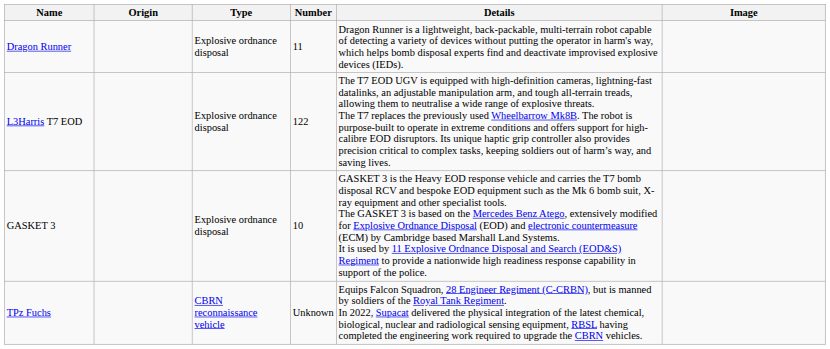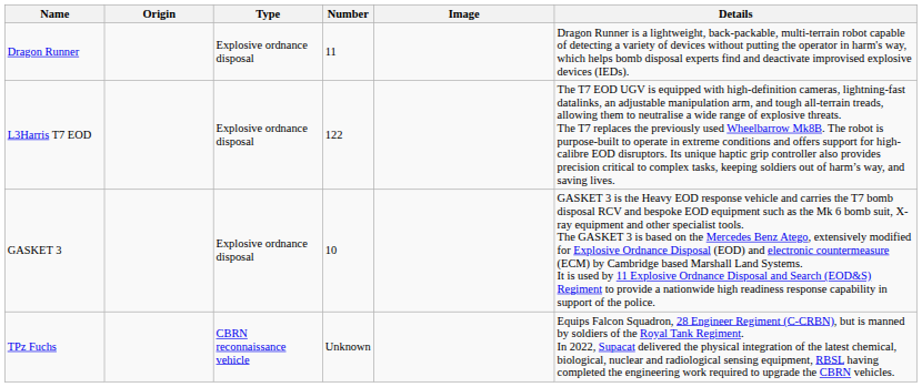 <table class="wikitable" style="margin:auto; width:100%;">
 <tr>
 <th style="text-align: center; width:11%;">Name</th>
 <th style="text-align: center; width:12%;">Origin</th>
 <th style="text-align: center; width:12%;">Type</th>
 <th style="text-align: center; width:2%;">Number</th>
+<th style="text-align: center; width:20%;">Image</th>
 <th style="text-align: center; width:40%;">Details</th>
-<th style="text-align: center; width:20%;">Image</th>
 </tr>
 <tr>
 <td><a href='#'>Dragon Runner</a></td>
 <td></td>
 <td>Explosive ordnance disposal</td>
 <td>11</td>
+<td></td>
 <td>Dragon Runner is a lightweight, back-packable, multi-terrain robot capable of detecting a variety of devices without putting the operator in harm's way, which helps bomb disposal experts find and deactivate improvised explosive devices (IEDs).</td>
-<td></td>
 </tr>
 <tr>
 <td><a href='#'>L3Harris</a> T7 EOD</td>
 <td></td>
 <td>Explosive ordnance disposal</td>
 <td>122</td>
+<td></td>
 <td>The T7 EOD UGV is equipped with high-definition cameras, lightning-fast datalinks, an adjustable manipulation arm, and tough all-terrain treads, allowing them to neutralise a wide range of explosive threats.<br>The T7 replaces the previously used <a href='#'>Wheelbarrow Mk8B</a>. The robot is purpose-built to operate in extreme conditions and offers support for high-calibre EOD disruptors. Its unique haptic grip controller also provides precision critical to complex tasks, keeping soldiers out of harm’s way, and saving lives.</td>
-<td></td>
 </tr>
 <tr>
 <td>GASKET 3</td>
 <td></td>
 <td>Explosive ordnance disposal</td>
 <td>10</td>
+<td></td>
 <td>GASKET 3 is the Heavy EOD response vehicle and carries the T7 bomb disposal RCV and bespoke EOD equipment such as the Mk 6 bomb suit, X-ray equipment and other specialist tools.<br>The GASKET 3 is based on the <a href='#'>Mercedes Benz Atego</a>, extensively modified for <a href='#'>Explosive Ordnance Disposal</a> (EOD) and <a href='#'>electronic countermeasure</a> (ECM) by Cambridge based Marshall Land Systems.<br>It is used by <a href='#'>11 Explosive Ordnance Disposal and Search (EOD&S) Regiment</a> to provide a nationwide high readiness response capability in support of the police.</td>
-<td></td>
 </tr>
 <tr>
 <td><a href='#'>TPz Fuchs</a></td>
 <td></td>
 <td><a href='#'>CBRN</a> <a href='#'>reconnaissance vehicle</a></td>
 <td>Unknown</td>
+<td></td>
 <td>Equips Falcon Squadron, <a href='#'>28 Engineer Regiment (C-CRBN)</a>, but is manned by soldiers of the <a href='#'>Royal Tank Regiment</a>.<br>In 2022, <a href='#'>Supacat</a> delivered the physical integration of the latest chemical, biological, nuclear and radiological sensing equipment, <a href='#'>RBSL</a> having completed the engineering work required to upgrade the <a href='#'>CBRN</a> vehicles.</td>
-<td></td>
 </tr>
 </table>
